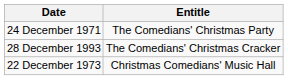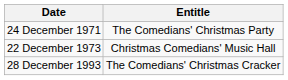 <table class="wikitable" style="text-align:center;">
 <tr>
 <th>Date</th>
 <th>Entitle</th>
 </tr>
 <tr>
 <td>24 December 1971</td>
 <td>The Comedians' Christmas Party</td>
 </tr>
 <tr>
+<td>22 December 1973</td>
+<td>Christmas Comedians' Music Hall</td>
+</tr>
+<tr>
 <td>28 December 1993</td>
 <td>The Comedians' Christmas Cracker</td>
 </tr>
-<tr>
-<td>22 December 1973</td>
-<td>Christmas Comedians' Music Hall</td>
-</tr>
 </table>
